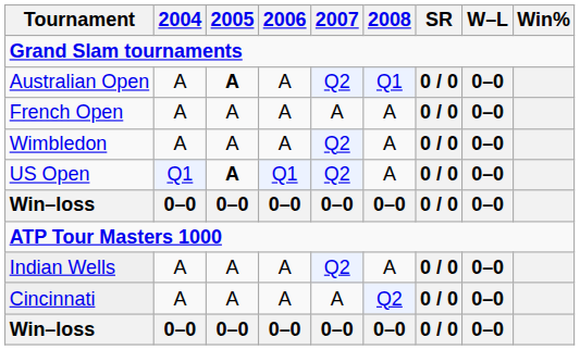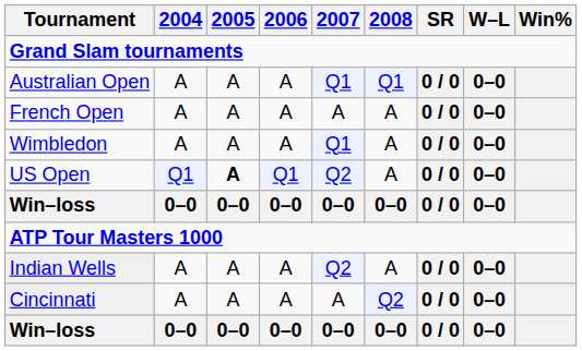 <table class=wikitable style=text-align:center>
 <tr>
 <th>Tournament</th>
 <th><a href='#'>2004</a></th>
 <th><a href='#'>2005</a></th>
 <th><a href='#'>2006</a></th>
 <th><a href='#'>2007</a></th>
 <th><a href='#'>2008</a></th>
 <th>SR</th>
 <th>W–L</th>
 <th>Win%</th>
 </tr>
 <tr>
 <td colspan=25 style=text-align:left><a href='#'><strong>Grand Slam tournaments</strong></a></td>
 </tr>
 <tr>
 <td align=left><a href='#'>Australian Open</a></td>
 <td>A</td>
-<td><strong>A</strong></td>
 <td>A</td>
-<td bgcolor=ecf2ff><a href='#'>Q2</a></td>
+<td>A</td>
+<td bgcolor=ecf2ff><a href='#'>Q1</a></td>
 <td bgcolor=ecf2ff><a href='#'>Q1</a></td>
 <th>0 / 0</th>
 <th>0–0</th>
 <th></th>
 </tr>
 <tr>
 <td align=left><a href='#'>French Open</a></td>
 <td>A</td>
 <td>A</td>
 <td>A</td>
 <td>A</td>
 <td>A</td>
 <th>0 / 0</th>
 <th>0–0</th>
 <th></th>
 </tr>
 <tr>
 <td align=left><a href='#'>Wimbledon</a></td>
 <td>A</td>
 <td>A</td>
 <td>A</td>
-<td bgcolor=ecf2ff><a href='#'>Q2</a></td>
+<td bgcolor=ecf2ff><a href='#'>Q1</a></td>
 <td>A</td>
 <th>0 / 0</th>
 <th>0–0</th>
 <th></th>
 </tr>
 <tr>
 <td align=left><a href='#'>US Open</a></td>
 <td bgcolor=ecf2ff><a href='#'>Q1</a></td>
 <td><strong>A</strong></td>
 <td bgcolor=ecf2ff><a href='#'>Q1</a></td>
 <td bgcolor=ecf2ff><a href='#'>Q2</a></td>
 <td>A</td>
 <th>0 / 0</th>
 <th>0–0</th>
 <th></th>
 </tr>
 <tr>
 <th style=text-align:left><strong>Win–loss</strong></th>
 <th>0–0</th>
 <th>0–0</th>
 <th>0–0</th>
 <th>0–0</th>
 <th>0–0</th>
 <th>0 / 0</th>
 <th>0–0</th>
 <th></th>
 </tr>
 <tr>
 <td colspan=25 style=text-align:left><strong><a href='#'>ATP Tour Masters 1000</a></strong></td>
 </tr>
 <tr>
 <td bgcolor=efefef align=left><a href='#'>Indian Wells</a></td>
 <td>A</td>
 <td>A</td>
 <td>A</td>
 <td bgcolor=ecf2ff><a href='#'>Q2</a></td>
 <td>A</td>
 <th>0 / 0</th>
 <th>0–0</th>
 <th></th>
 </tr>
 <tr>
 <td bgcolor=efefef align=left><a href='#'>Cincinnati</a></td>
 <td>A</td>
 <td>A</td>
 <td>A</td>
 <td>A</td>
 <td bgcolor=ecf2ff><a href='#'>Q2</a></td>
 <th>0 / 0</th>
 <th>0–0</th>
 <th></th>
 </tr>
 <tr>
 <th style=text-align:left><strong>Win–loss</strong></th>
 <th>0–0</th>
 <th>0–0</th>
 <th>0–0</th>
 <th>0–0</th>
 <th>0–0</th>
 <th>0 / 0</th>
 <th>0–0</th>
 <th></th>
 </tr>
 </table>
